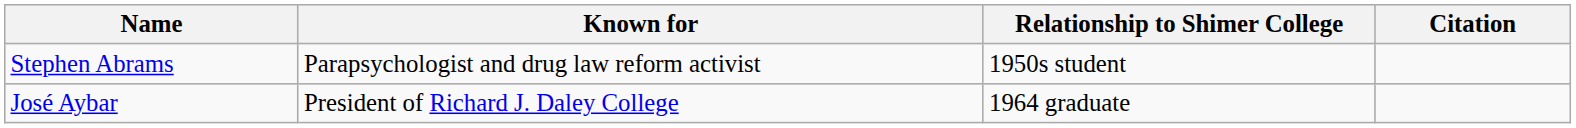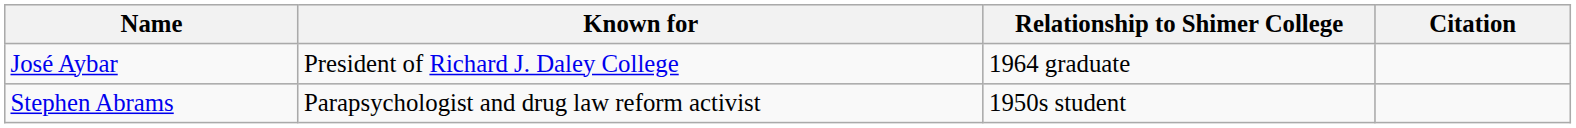 <table class="wikitable" width=80%>
 <tr>
 <th width=15%>Name</th>
 <th width = 35%>Known for</th>
 <th width = 20%>Relationship to Shimer College</th>
 <th width=10%>Citation</th>
 </tr>
 <tr>
+<td><a href='#'>José Aybar</a></td>
+<td>President of <a href='#'>Richard J. Daley College</a></td>
+<td>1964 graduate</td>
+<td></td>
+</tr>
+<tr>
 <td><a href='#'>Stephen Abrams</a></td>
 <td>Parapsychologist and drug law reform activist</td>
 <td>1950s student</td>
 <td></td>
 </tr>
-<tr>
-<td><a href='#'>José Aybar</a></td>
-<td>President of <a href='#'>Richard J. Daley College</a></td>
-<td>1964 graduate</td>
-<td></td>
-</tr>
 </table>
